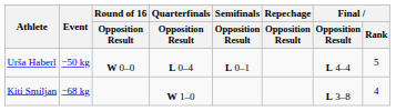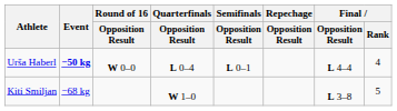 <table class="wikitable" style="font-size:90%">
 <tr>
 <th rowspan="2">Athlete</th>
 <th rowspan="2">Event</th>
 <th>Round of 16</th>
 <th>Quarterfinals</th>
 <th>Semifinals</th>
 <th>Repechage</th>
 <th colspan=2>Final / </th>
 </tr>
 <tr style="font-size:95%">
 <th>Opposition<br>Result</th>
 <th>Opposition<br>Result</th>
 <th>Opposition<br>Result</th>
 <th>Opposition<br>Result</th>
 <th>Opposition<br>Result</th>
 <th>Rank</th>
 </tr>
 <tr align=center>
 <td align=left><a href='#'>Urša Haberl</a></td>
-<td align=left><a href='#'>−50 kg</a></td>
+<td align=left><strong><a href='#'>−50 kg</a></strong></td>
 <td><br><strong>W</strong> 0–0</td>
 <td><br><strong>L</strong> 0–4</td>
 <td><br><strong>L</strong> 0–1</td>
 <td></td>
 <td><br><strong>L</strong> 4–4</td>
-<td>5</td>
+<td>4</td>
 </tr>
 <tr align=center>
 <td align=left><a href='#'>Kiti Smiljan</a></td>
 <td align=left><a href='#'>−68 kg</a></td>
 <td></td>
 <td><br><strong>W</strong> 1–0</td>
 <td></td>
 <td></td>
 <td><br><strong>L</strong> 3–8</td>
-<td>4</td>
+<td>5</td>
 </tr>
 </table>
